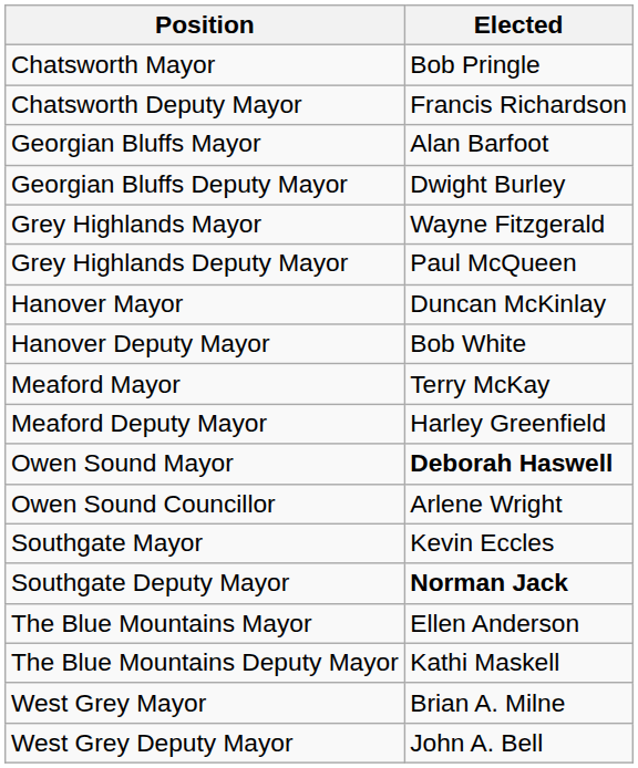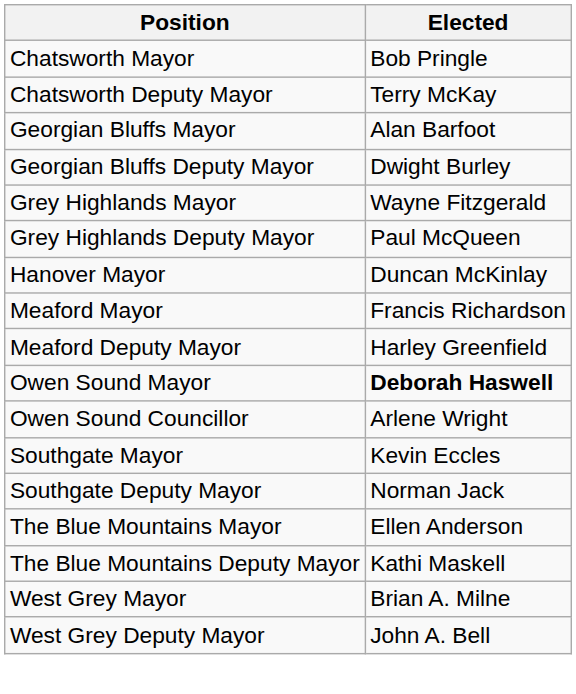 <table class="wikitable">
 <tr>
 <th>Position</th>
 <th>Elected</th>
 </tr>
 <tr>
 <td>Chatsworth Mayor</td>
 <td>Bob Pringle</td>
 </tr>
 <tr>
 <td>Chatsworth Deputy Mayor</td>
-<td>Francis Richardson</td>
+<td>Terry McKay</td>
 </tr>
 <tr>
 <td>Georgian Bluffs Mayor</td>
 <td>Alan Barfoot</td>
 </tr>
 <tr>
 <td>Georgian Bluffs Deputy Mayor</td>
 <td>Dwight Burley</td>
 </tr>
 <tr>
 <td>Grey Highlands Mayor</td>
 <td>Wayne Fitzgerald</td>
 </tr>
 <tr>
 <td>Grey Highlands Deputy Mayor</td>
 <td>Paul McQueen</td>
 </tr>
 <tr>
 <td>Hanover Mayor</td>
 <td>Duncan McKinlay</td>
 </tr>
 <tr>
-<td>Hanover Deputy Mayor</td>
-<td>Bob White</td>
-</tr>
-<tr>
 <td>Meaford Mayor</td>
-<td>Terry McKay</td>
+<td>Francis Richardson</td>
 </tr>
 <tr>
 <td>Meaford Deputy Mayor</td>
 <td>Harley Greenfield</td>
 </tr>
 <tr>
 <td>Owen Sound Mayor</td>
 <td><strong>Deborah Haswell</strong></td>
 </tr>
 <tr>
 <td>Owen Sound Councillor</td>
 <td>Arlene Wright</td>
 </tr>
 <tr>
 <td>Southgate Mayor</td>
 <td>Kevin Eccles</td>
 </tr>
 <tr>
 <td>Southgate Deputy Mayor</td>
-<td><strong>Norman Jack</strong></td>
+<td>Norman Jack</td>
 </tr>
 <tr>
 <td>The Blue Mountains Mayor</td>
 <td>Ellen Anderson</td>
 </tr>
 <tr>
 <td>The Blue Mountains Deputy Mayor</td>
 <td>Kathi Maskell</td>
 </tr>
 <tr>
 <td>West Grey Mayor</td>
 <td>Brian A. Milne</td>
 </tr>
 <tr>
 <td>West Grey Deputy Mayor</td>
 <td>John A. Bell</td>
 </tr>
 </table>
